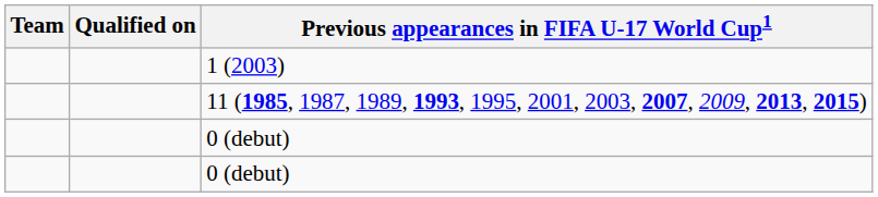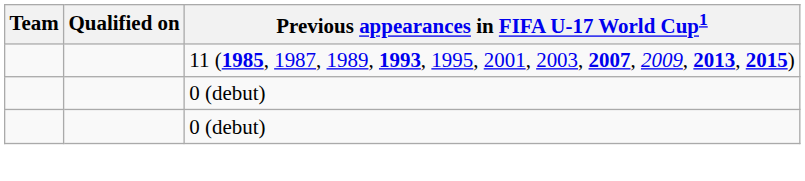 <table class="wikitable sortable">
 <tr>
 <th>Team</th>
 <th>Qualified on</th>
 <th data-sort-type="number">Previous <a href='#'>appearances</a> in <a href='#'>FIFA U-17 World Cup</a><sup><strong><a href='#'>1</a></strong></sup></th>
-</tr>
-<tr>
-<td></td>
-<td></td>
-<td>1 (<a href='#'>2003</a>)</td>
 </tr>
 <tr>
 <td></td>
 <td></td>
 <td>11 (<strong><a href='#'>1985</a></strong>, <a href='#'>1987</a>, <a href='#'>1989</a>, <strong><a href='#'>1993</a></strong>, <a href='#'>1995</a>, <a href='#'>2001</a>, <a href='#'>2003</a>, <strong><a href='#'>2007</a></strong>, <em><a href='#'>2009</a></em>, <strong><a href='#'>2013</a></strong>, <strong><a href='#'>2015</a></strong>)</td>
 </tr>
 <tr>
 <td></td>
 <td></td>
 <td>0 (debut)</td>
 </tr>
 <tr>
 <td></td>
 <td></td>
 <td>0 (debut)</td>
 </tr>
 </table>
